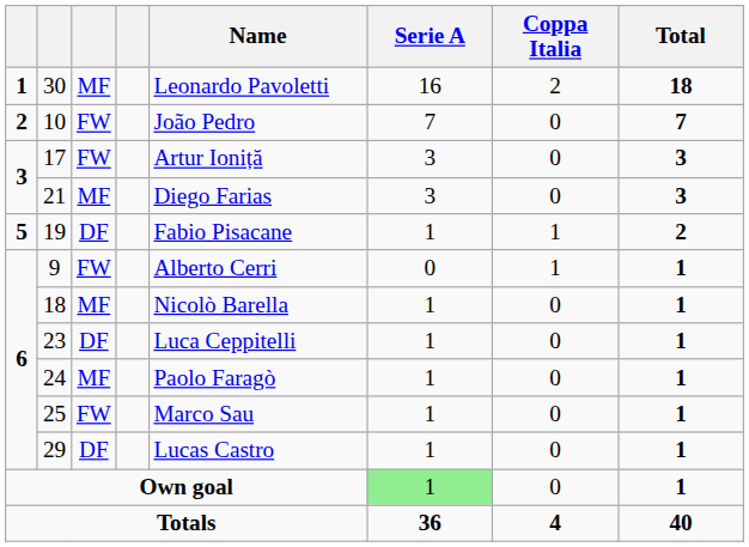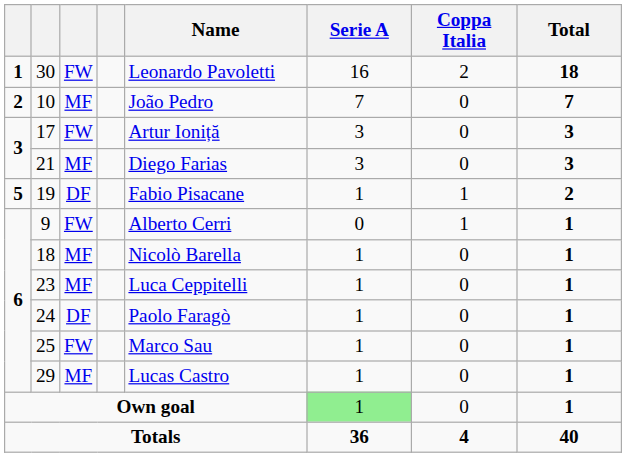 <table class="wikitable" style="text-align:center">
 <tr>
 <th width=15></th>
 <th width=15></th>
 <th width=15></th>
 <th width=15></th>
 <th width=145>Name</th>
 <th width=80><strong><a href='#'>Serie A</a></strong></th>
 <th width=80><strong><a href='#'>Coppa Italia</a></strong></th>
 <th width=80>Total</th>
 </tr>
 <tr>
 <td><strong>1</strong></td>
 <td>30</td>
-<td><a href='#'>MF</a></td>
+<td><a href='#'>FW</a></td>
 <td></td>
 <td align=left><a href='#'>Leonardo Pavoletti</a></td>
 <td>16</td>
 <td>2</td>
 <td><strong>18</strong></td>
 </tr>
 <tr>
 <td><strong>2</strong></td>
 <td>10</td>
-<td><a href='#'>FW</a></td>
+<td><a href='#'>MF</a></td>
 <td></td>
 <td align=left><a href='#'>João Pedro</a></td>
 <td>7</td>
 <td>0</td>
 <td><strong>7</strong></td>
 </tr>
 <tr>
 <td rowspan=2><strong>3</strong></td>
 <td>17</td>
 <td><a href='#'>FW</a></td>
 <td></td>
 <td align=left><a href='#'>Artur Ioniță</a></td>
 <td>3</td>
 <td>0</td>
 <td><strong>3</strong></td>
 </tr>
 <tr>
 <td>21</td>
 <td><a href='#'>MF</a></td>
 <td></td>
 <td align=left><a href='#'>Diego Farias</a></td>
 <td>3</td>
 <td>0</td>
 <td><strong>3</strong></td>
 </tr>
 <tr>
 <td><strong>5</strong></td>
 <td>19</td>
 <td><a href='#'>DF</a></td>
 <td></td>
 <td align=left><a href='#'>Fabio Pisacane</a></td>
 <td>1</td>
 <td>1</td>
 <td><strong>2</strong></td>
 </tr>
 <tr>
 <td rowspan=6><strong>6</strong></td>
 <td>9</td>
 <td><a href='#'>FW</a></td>
 <td></td>
 <td align=left><a href='#'>Alberto Cerri</a></td>
 <td>0</td>
 <td>1</td>
 <td><strong>1</strong></td>
 </tr>
 <tr>
 <td>18</td>
 <td><a href='#'>MF</a></td>
 <td></td>
 <td align=left><a href='#'>Nicolò Barella</a></td>
 <td>1</td>
 <td>0</td>
 <td><strong>1</strong></td>
 </tr>
 <tr>
 <td>23</td>
-<td><a href='#'>DF</a></td>
+<td><a href='#'>MF</a></td>
 <td></td>
 <td align=left><a href='#'>Luca Ceppitelli</a></td>
 <td>1</td>
 <td>0</td>
 <td><strong>1</strong></td>
 </tr>
 <tr>
 <td>24</td>
-<td><a href='#'>MF</a></td>
+<td><a href='#'>DF</a></td>
 <td></td>
 <td align=left><a href='#'>Paolo Faragò</a></td>
 <td>1</td>
 <td>0</td>
 <td><strong>1</strong></td>
 </tr>
 <tr>
 <td>25</td>
 <td><a href='#'>FW</a></td>
 <td></td>
 <td align=left><a href='#'>Marco Sau</a></td>
 <td>1</td>
 <td>0</td>
 <td><strong>1</strong></td>
 </tr>
 <tr>
 <td>29</td>
-<td><a href='#'>DF</a></td>
+<td><a href='#'>MF</a></td>
 <td></td>
 <td align=left><a href='#'>Lucas Castro</a></td>
 <td>1</td>
 <td>0</td>
 <td><strong>1</strong></td>
 </tr>
 <tr>
 <td colspan=5><strong>Own goal</strong></td>
 <td style="background: lightgreen;">1</td>
 <td>0</td>
 <td><strong>1</strong></td>
 </tr>
 <tr>
 <td colspan=5><strong>Totals</strong></td>
 <td><strong>36</strong></td>
 <td><strong>4</strong></td>
 <td><strong>40</strong></td>
 </tr>
 </table>
